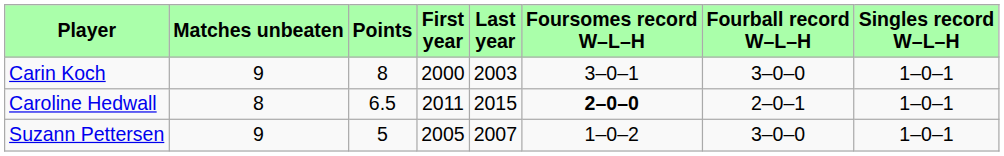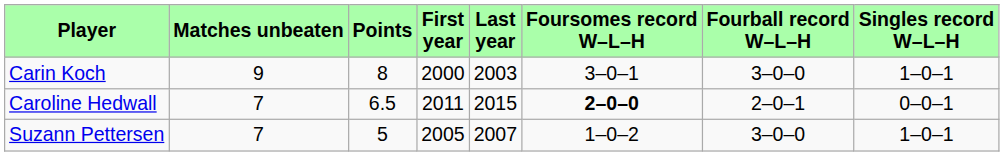 <table class="wikitable" style="text-align:center">
 <tr style="background:#aaffaa;">
 <td><strong>Player</strong></td>
 <td><strong>Matches unbeaten</strong></td>
 <td><strong>Points</strong></td>
 <td><strong>First<br>year</strong></td>
 <td><strong>Last<br>year</strong></td>
 <td><strong>Foursomes record<br>W–L–H</strong></td>
 <td><strong>Fourball record<br>W–L–H</strong></td>
 <td><strong>Singles record<br>W–L–H</strong></td>
 </tr>
 <tr>
 <td align=left><a href='#'>Carin Koch</a></td>
 <td>9</td>
 <td>8</td>
 <td>2000</td>
 <td>2003</td>
 <td>3–0–1</td>
 <td>3–0–0</td>
 <td>1–0–1</td>
 </tr>
 <tr>
 <td align=left><a href='#'>Caroline Hedwall</a></td>
-<td>8</td>
+<td>7</td>
 <td>6.5</td>
 <td>2011</td>
 <td>2015</td>
 <td><strong>2–0–0</strong></td>
 <td>2–0–1</td>
-<td>1–0–1</td>
+<td>0–0–1</td>
 </tr>
 <tr>
 <td align=left><a href='#'>Suzann Pettersen</a></td>
-<td>9</td>
+<td>7</td>
 <td>5</td>
 <td>2005</td>
 <td>2007</td>
 <td>1–0–2</td>
 <td>3–0–0</td>
 <td>1–0–1</td>
 </tr>
 </table>
